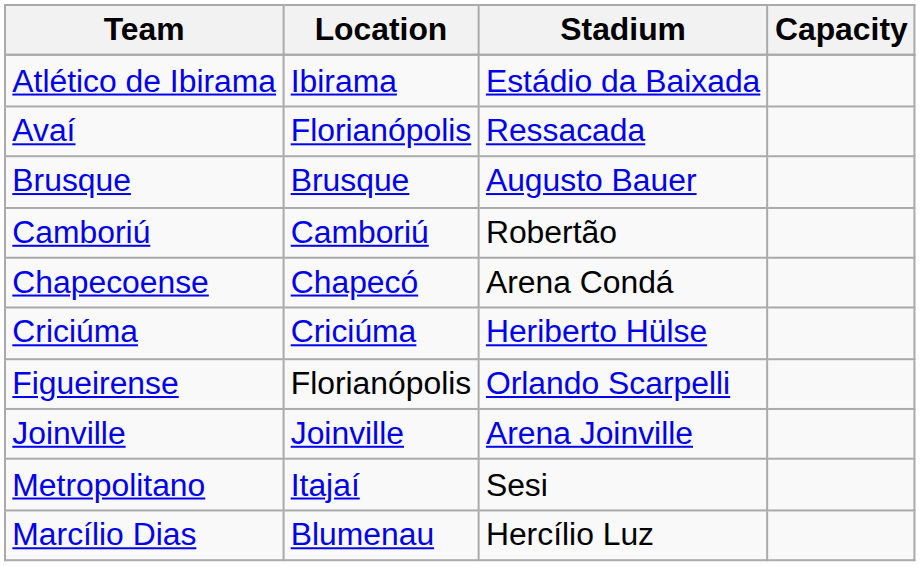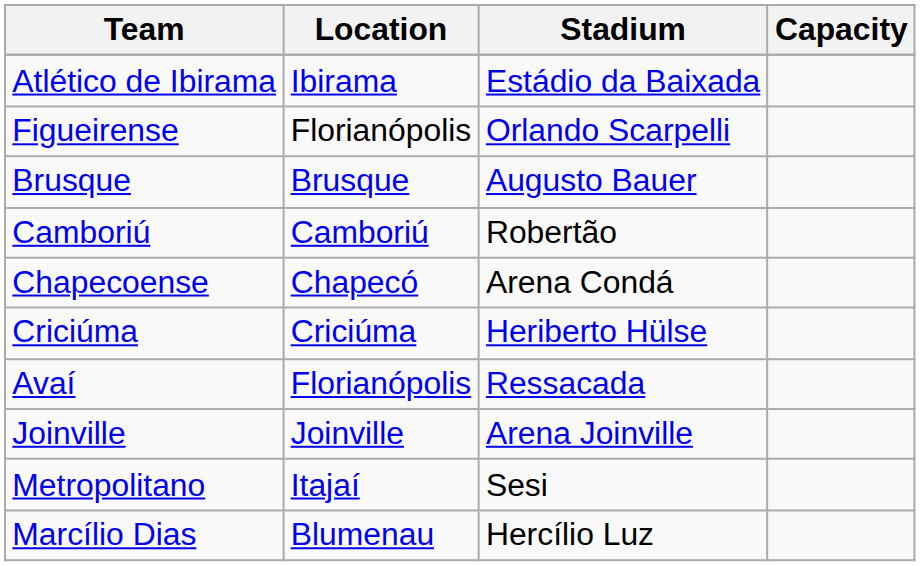 <table class="wikitable sortable" style="text-align: left;">
 <tr>
 <th>Team</th>
 <th>Location</th>
 <th>Stadium</th>
 <th>Capacity</th>
 </tr>
 <tr>
 </tr>
 <tr>
 <td><a href='#'>Atlético de Ibirama</a></td>
 <td><a href='#'>Ibirama</a></td>
 <td><a href='#'>Estádio da Baixada</a></td>
 <td style="text-align:center;"></td>
 </tr>
 <tr>
-<td><a href='#'>Avaí</a></td>
-<td><a href='#'>Florianópolis</a></td>
-<td><a href='#'>Ressacada</a></td>
+<td><a href='#'>Figueirense</a></td>
+<td>Florianópolis</td>
+<td><a href='#'>Orlando Scarpelli</a></td>
 <td style="text-align:center;"></td>
 </tr>
 <tr>
 <td><a href='#'>Brusque</a></td>
 <td><a href='#'>Brusque</a></td>
 <td><a href='#'>Augusto Bauer</a></td>
 <td style="text-align:center;"></td>
 </tr>
 <tr>
 <td><a href='#'>Camboriú</a></td>
 <td><a href='#'>Camboriú</a></td>
 <td>Robertão</td>
 <td style="text-align:center;"></td>
 </tr>
 <tr>
 <td><a href='#'>Chapecoense</a></td>
 <td><a href='#'>Chapecó</a></td>
 <td>Arena Condá</td>
 <td style="text-align:center;"></td>
 </tr>
 <tr>
 <td><a href='#'>Criciúma</a></td>
 <td><a href='#'>Criciúma</a></td>
 <td><a href='#'>Heriberto Hülse</a></td>
 <td style="text-align:center;"></td>
 </tr>
 <tr>
-<td><a href='#'>Figueirense</a></td>
-<td>Florianópolis</td>
-<td><a href='#'>Orlando Scarpelli</a></td>
+<td><a href='#'>Avaí</a></td>
+<td><a href='#'>Florianópolis</a></td>
+<td><a href='#'>Ressacada</a></td>
 <td style="text-align:center;"></td>
 </tr>
 <tr>
 <td><a href='#'>Joinville</a></td>
 <td><a href='#'>Joinville</a></td>
 <td><a href='#'>Arena Joinville</a></td>
 <td style="text-align:center;"></td>
 </tr>
 <tr>
 <td><a href='#'>Metropolitano</a></td>
 <td><a href='#'>Itajaí</a></td>
 <td>Sesi</td>
 <td style="text-align:center;"></td>
 </tr>
 <tr>
 <td><a href='#'>Marcílio Dias</a></td>
 <td><a href='#'>Blumenau</a></td>
 <td>Hercílio Luz</td>
 <td style="text-align:center;"></td>
 </tr>
 </table>
